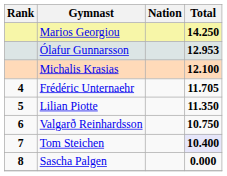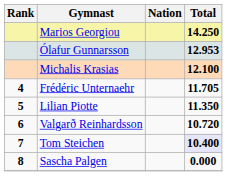 <table class="wikitable sortable" style="text-align:center;">
 <tr>
 <th>Rank</th>
 <th>Gymnast</th>
 <th>Nation</th>
 <th>Total</th>
 </tr>
 <tr style="background:#F7F6A8;">
 <td style="text-align:center"></td>
 <td style="text-align:left;"><a href='#'>Marios Georgiou</a></td>
 <td style="text-align:left;"></td>
 <td><strong>14.250</strong></td>
 </tr>
 <tr style="background:#DCE5E5;">
 <td style="text-align:center"></td>
 <td style="text-align:left;"><a href='#'>Ólafur Gunnarsson</a></td>
 <td style="text-align:left;"></td>
 <td><strong>12.953</strong></td>
 </tr>
 <tr style="background:#FFDAB9;">
 <td style="text-align:center"></td>
 <td style="text-align:left;"><a href='#'>Michalis Krasias</a></td>
 <td style="text-align:left;"></td>
 <td><strong>12.100</strong></td>
 </tr>
 <tr>
 <td style="text-align:center"><strong>4</strong></td>
 <td style="text-align:left;"><a href='#'>Frédéric Unternaehr</a></td>
 <td style="text-align:left;"></td>
 <td><strong>11.705</strong></td>
 </tr>
 <tr>
 <td style="text-align:center"><strong>5</strong></td>
 <td style="text-align:left;"><a href='#'>Lilian Piotte</a></td>
 <td style="text-align:left;"></td>
 <td><strong>11.350</strong></td>
 </tr>
 <tr>
 <td style="text-align:center"><strong>6</strong></td>
 <td style="text-align:left;"><a href='#'>Valgarð Reinhardsson</a></td>
 <td style="text-align:left;"></td>
-<td><strong>10.750</strong></td>
+<td><strong>10.720</strong></td>
 </tr>
 <tr>
 <td style="text-align:center"><strong>7</strong></td>
 <td style="text-align:left;"><a href='#'>Tom Steichen</a></td>
 <td style="text-align:left;"></td>
 <td style="background: lavender;"><strong>10.400</strong></td>
 </tr>
 <tr>
 <td style="text-align:center"><strong>8</strong></td>
 <td style="text-align:left;"><a href='#'>Sascha Palgen</a></td>
 <td style="text-align:left;"></td>
 <td><strong>0.000</strong></td>
 </tr>
 <tr>
 </tr>
 </table>
